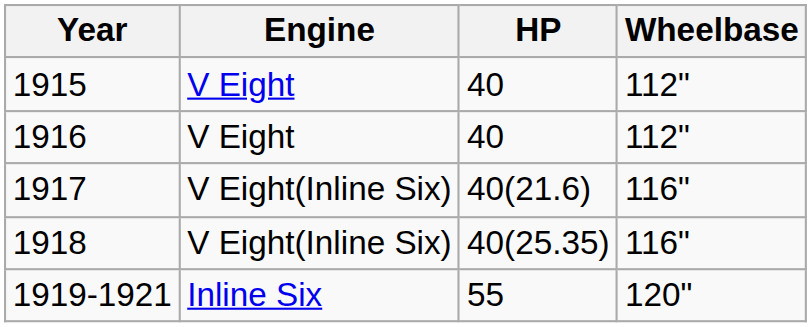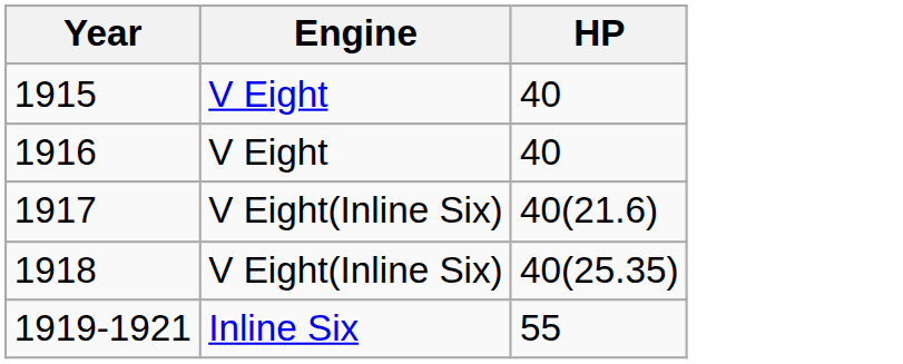 <table class="wikitable">
 <tr>
 <th>Year</th>
 <th>Engine</th>
 <th>HP</th>
-<th>Wheelbase</th>
 </tr>
 <tr>
 <td>1915</td>
 <td><a href='#'>V Eight</a></td>
 <td>40</td>
-<td>112"</td>
 </tr>
 <tr>
 <td>1916</td>
 <td>V Eight</td>
 <td>40</td>
-<td>112"</td>
 </tr>
 <tr>
 <td>1917</td>
 <td>V Eight(Inline Six)</td>
 <td>40(21.6)</td>
-<td>116"</td>
 </tr>
 <tr>
 <td>1918</td>
 <td>V Eight(Inline Six)</td>
 <td>40(25.35)</td>
-<td>116"</td>
 </tr>
 <tr>
 <td>1919-1921</td>
 <td><a href='#'>Inline Six</a></td>
 <td>55</td>
-<td>120"</td>
 </tr>
 </table>
